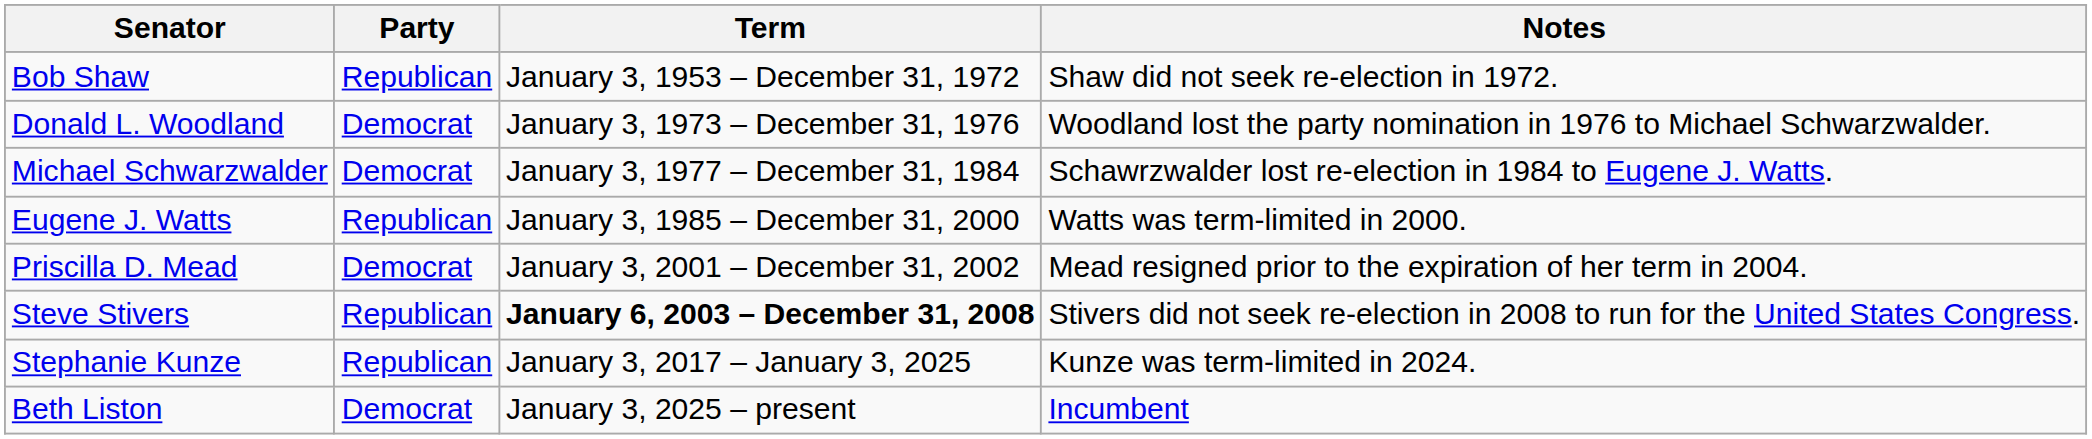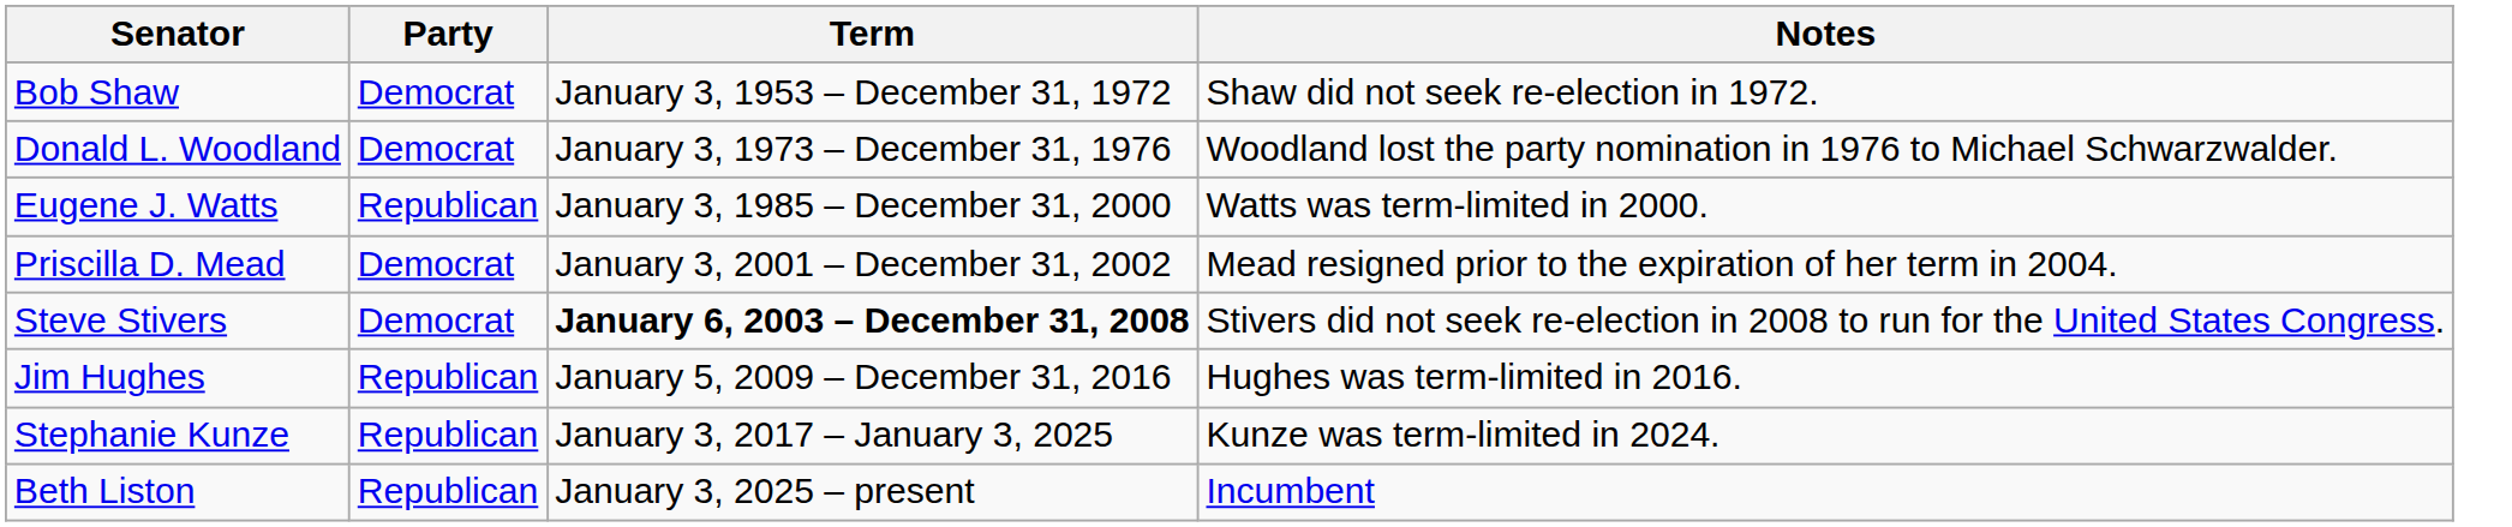 <table class=wikitable>
 <tr valign=bottom>
 <th>Senator</th>
 <th>Party</th>
 <th>Term</th>
 <th>Notes</th>
 </tr>
 <tr>
 <td><a href='#'>Bob Shaw</a></td>
-<td><a href='#'>Republican</a></td>
+<td><a href='#'>Democrat</a></td>
 <td>January 3, 1953 – December 31, 1972</td>
 <td>Shaw did not seek re-election in 1972.</td>
 </tr>
 <tr>
 <td><a href='#'>Donald L. Woodland</a></td>
 <td><a href='#'>Democrat</a></td>
 <td>January 3, 1973 – December 31, 1976</td>
 <td>Woodland lost the party nomination in 1976 to Michael Schwarzwalder.</td>
-</tr>
-<tr>
-<td><a href='#'>Michael Schwarzwalder</a></td>
-<td><a href='#'>Democrat</a></td>
-<td>January 3, 1977 – December 31, 1984</td>
-<td>Schawrzwalder lost re-election in 1984 to <a href='#'>Eugene J. Watts</a>.</td>
 </tr>
 <tr>
 <td><a href='#'>Eugene J. Watts</a></td>
 <td><a href='#'>Republican</a></td>
 <td>January 3, 1985 – December 31, 2000</td>
 <td>Watts was term-limited in 2000.</td>
 </tr>
 <tr>
 <td><a href='#'>Priscilla D. Mead</a></td>
 <td><a href='#'>Democrat</a></td>
 <td>January 3, 2001 – December 31, 2002</td>
 <td>Mead resigned prior to the expiration of her term in 2004.</td>
 </tr>
 <tr>
 <td><a href='#'>Steve Stivers</a></td>
-<td><a href='#'>Republican</a></td>
+<td><a href='#'>Democrat</a></td>
 <td><strong>January 6, 2003 – December 31, 2008</strong></td>
 <td>Stivers did not seek re-election in 2008 to run for the <a href='#'>United States Congress</a>.</td>
+</tr>
+<tr>
+<td><a href='#'>Jim Hughes</a></td>
+<td><a href='#'>Republican</a></td>
+<td>January 5, 2009 – December 31, 2016</td>
+<td>Hughes was term-limited in 2016.</td>
 </tr>
 <tr>
 <td><a href='#'>Stephanie Kunze</a></td>
 <td><a href='#'>Republican</a></td>
 <td>January 3, 2017 – January 3, 2025</td>
 <td>Kunze was term-limited in 2024.</td>
 </tr>
 <tr>
 <td><a href='#'>Beth Liston</a></td>
-<td><a href='#'>Democrat</a></td>
+<td><a href='#'>Republican</a></td>
 <td>January 3, 2025 – present</td>
 <td><a href='#'>Incumbent</a></td>
 </tr>
 </table>
